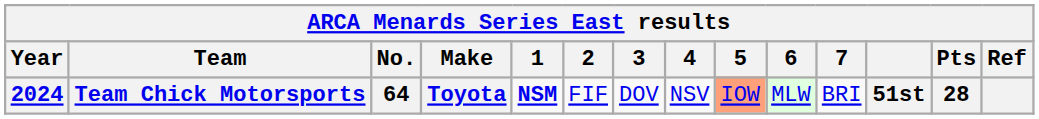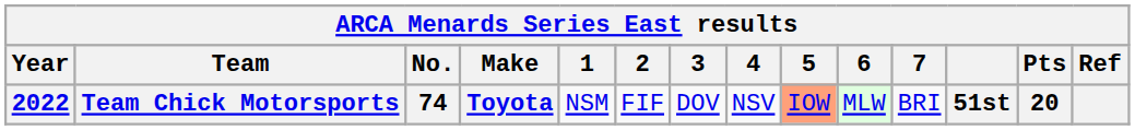 <table class="wikitable" style="text-align:center; font-size:75%">
 <tr>
 <th colspan=15><a href='#'>ARCA Menards Series East</a> results</th>
 </tr>
 <tr>
 <th>Year</th>
 <th>Team</th>
 <th>No.</th>
 <th>Make</th>
 <th>1</th>
 <th>2</th>
 <th>3</th>
 <th>4</th>
 <th>5</th>
 <th>6</th>
 <th>7</th>
 <th></th>
 <th>Pts</th>
 <th>Ref</th>
 </tr>
 <tr>
-<th><a href='#'>2024</a></th>
+<th><a href='#'>2022</a></th>
 <th><a href='#'>Team Chick Motorsports</a></th>
-<th>64</th>
+<th>74</th>
 <th><a href='#'>Toyota</a></th>
-<td><strong><a href='#'>NSM</a></strong></td>
+<td><a href='#'>NSM</a></td>
 <td><a href='#'>FIF</a></td>
 <td><a href='#'>DOV</a></td>
 <td><a href='#'>NSV</a></td>
 <td style="background: lightsalmon;"><a href='#'>IOW</a></td>
 <td style="background:#DFFFDF;"><a href='#'>MLW</a><br></td>
 <td><a href='#'>BRI</a></td>
 <th>51st</th>
-<th>28</th>
+<th>20</th>
 <th></th>
 </tr>
 </table>
